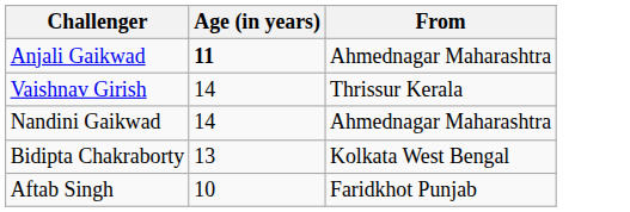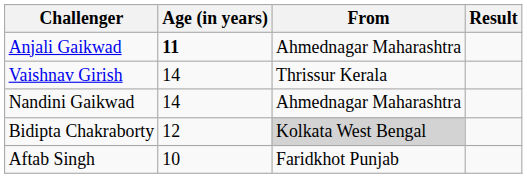 <table class="wikitable sortable mw-collapsible">
 <tr>
 <th>Challenger</th>
 <th>Age (in years)</th>
 <th>From</th>
+<th>Result</th>
 </tr>
 <tr>
 <td><a href='#'>Anjali Gaikwad</a></td>
 <td><strong>11</strong></td>
 <td>Ahmednagar Maharashtra</td>
+<td></td>
 </tr>
 <tr>
 <td><a href='#'>Vaishnav Girish</a></td>
 <td>14</td>
 <td>Thrissur Kerala</td>
+<td></td>
 </tr>
 <tr>
 <td>Nandini Gaikwad</td>
 <td>14</td>
 <td>Ahmednagar Maharashtra</td>
+<td></td>
 </tr>
 <tr>
 <td>Bidipta Chakraborty</td>
-<td>13</td>
-<td>Kolkata West Bengal</td>
+<td>12</td>
+<td style="background: lightgrey;">Kolkata West Bengal</td>
+<td></td>
 </tr>
 <tr>
 <td>Aftab Singh</td>
 <td>10</td>
 <td>Faridkhot Punjab</td>
+<td></td>
 </tr>
 </table>
